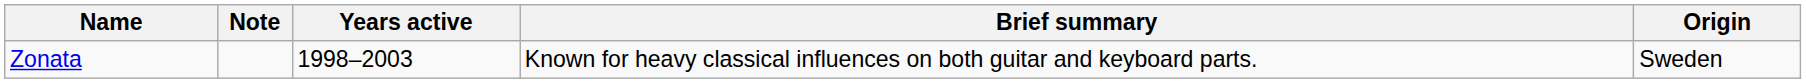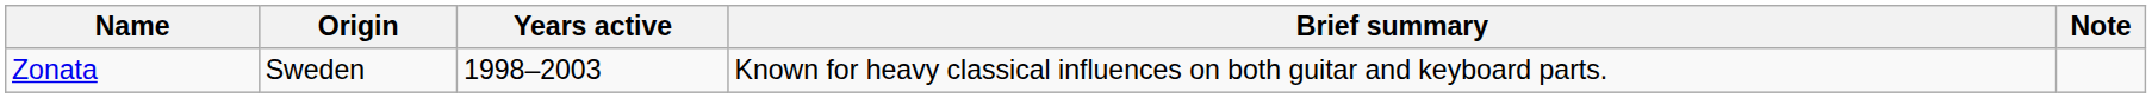 <table class= "wikitable sortable sticky-header-multi">
 <tr>
 <th style="width:11em">Name</th>
-<th style="width:3em">Note</th>
+<th style="width:8em">Origin</th>
 <th style="width:12em">Years active</th>
 <th style="width:65em">Brief summary</th>
-<th style="width:8em">Origin</th>
+<th style="width:3em">Note</th>
 </tr>
 <tr>
 <td><a href='#'>Zonata</a></td>
-<td></td>
+<td>Sweden</td>
 <td>1998–2003</td>
 <td>Known for heavy classical influences on both guitar and keyboard parts.</td>
-<td>Sweden</td>
+<td></td>
 </tr>
 </table>
